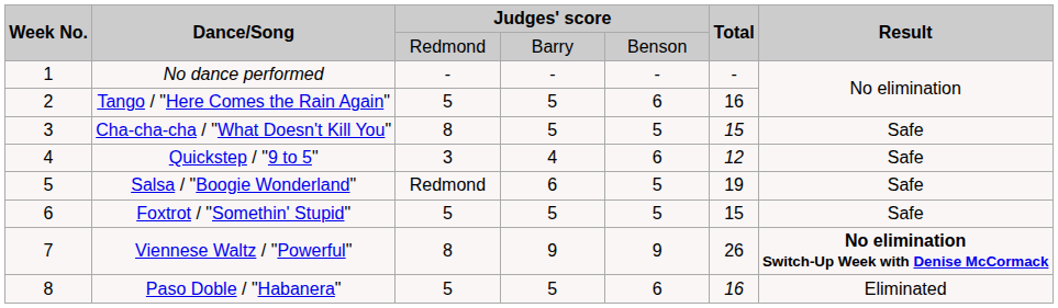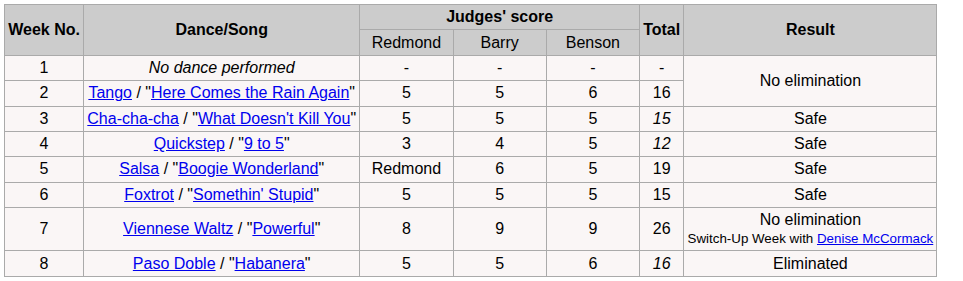 <table class="wikitable collapsible">
 <tr>
 <th rowspan="2" style="background:#ccc; text-align:Center;"><strong>Week No.</strong></th>
 <th rowspan="2" style="background:#ccc; text-align:Center;"><strong>Dance/Song</strong></th>
 <th colspan="3" style="background:#ccc; text-align:Center;"><strong>Judges' score</strong></th>
 <th rowspan="2" style="background:#ccc; text-align:Center;"><strong>Total</strong></th>
 <th rowspan="2" style="background:#ccc; text-align:Center;"><strong>Result</strong></th>
 </tr>
 <tr style="text-align:center; background:#ccc;">
 <td style="width:10%; ">Redmond</td>
 <td style="width:10%; ">Barry</td>
 <td style="width:10%; ">Benson</td>
 </tr>
 <tr style="text-align:center; background:#faf6f6;">
 <td>1</td>
 <td><em>No dance performed</em></td>
 <td>-</td>
 <td>-</td>
 <td>-</td>
 <td>-</td>
 <td rowspan="2">No elimination</td>
 </tr>
 <tr style="text-align:center; background:#faf6f6;">
 <td>2</td>
 <td><a href='#'>Tango</a> / "<a href='#'>Here Comes the Rain Again</a>"</td>
 <td>5</td>
 <td>5</td>
 <td>6</td>
 <td>16</td>
 </tr>
 <tr style="text-align:center; background:#faf6f6;">
 <td>3</td>
 <td><a href='#'>Cha-cha-cha</a> / "<a href='#'>What Doesn't Kill You</a>"</td>
-<td>8</td>
+<td>5</td>
 <td>5</td>
 <td>5</td>
 <td><span><em>15</em></span></td>
 <td>Safe</td>
 </tr>
 <tr style="text-align:center; background:#faf6f6;">
 <td>4</td>
 <td><a href='#'>Quickstep</a> / "<a href='#'>9 to 5</a>"</td>
 <td>3</td>
 <td>4</td>
-<td>6</td>
+<td>5</td>
 <td><span><em>12</em></span></td>
 <td>Safe</td>
 </tr>
 <tr style="text-align:center; background:#faf6f6;">
 <td>5</td>
 <td><a href='#'>Salsa</a> / "<a href='#'>Boogie Wonderland</a>"</td>
 <td style="width:10%; ">Redmond</td>
 <td>6</td>
 <td>5</td>
 <td>19</td>
 <td>Safe</td>
 </tr>
 <tr style="text-align:center; background:#faf6f6;">
 <td>6</td>
 <td><a href='#'>Foxtrot</a> / "<a href='#'>Somethin' Stupid</a>"</td>
 <td>5</td>
 <td>5</td>
 <td>5</td>
 <td>15</td>
 <td>Safe</td>
 </tr>
 <tr style="text-align:center; background:#faf6f6;">
 <td>7</td>
 <td><a href='#'>Viennese Waltz</a> / "<a href='#'>Powerful</a>"</td>
 <td>8</td>
 <td>9</td>
 <td>9</td>
 <td>26</td>
-<td><strong>No elimination<br><small>Switch-Up Week with <a href='#'>Denise McCormack</a></small></strong></td>
+<td>No elimination<br><small>Switch-Up Week with <a href='#'>Denise McCormack</a></small></td>
 </tr>
 <tr style="text-align: center; background:#faf6f6;">
 <td>8</td>
 <td><a href='#'>Paso Doble</a> / "<a href='#'>Habanera</a>"</td>
 <td>5</td>
 <td>5</td>
 <td>6</td>
 <td><span><em>16</em></span></td>
 <td>Eliminated</td>
 </tr>
 </table>
